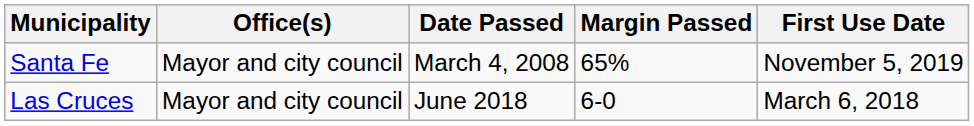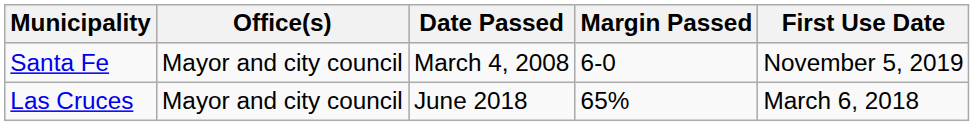 <table class="wikitable">
 <tr>
 <th>Municipality</th>
 <th>Office(s)</th>
 <th>Date Passed</th>
 <th>Margin Passed</th>
 <th>First Use Date</th>
 </tr>
 <tr>
 <td><a href='#'>Santa Fe</a></td>
 <td>Mayor and city council</td>
 <td>March 4, 2008</td>
-<td>65%</td>
+<td>6-0</td>
 <td>November 5, 2019</td>
 </tr>
 <tr>
 <td><a href='#'>Las Cruces</a></td>
 <td>Mayor and city council</td>
 <td>June 2018</td>
-<td>6-0</td>
+<td>65%</td>
 <td>March 6, 2018</td>
 </tr>
 </table>
